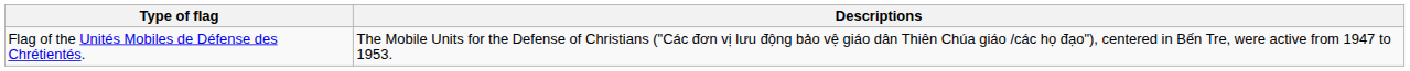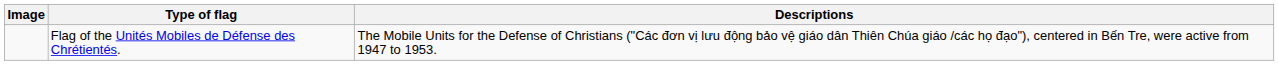 <table class="wikitable">
 <tr>
+<th>Image</th>
 <th>Type of flag</th>
 <th>Descriptions</th>
 </tr>
 <tr>
+<td></td>
 <td>Flag of the <a href='#'>Unités Mobiles de Défense des Chrétientés</a>.</td>
 <td>The Mobile Units for the Defense of Christians ("Các đơn vị lưu động bảo vệ giáo dân Thiên Chúa giáo /các họ đạo"), centered in Bến Tre, were active from 1947 to 1953.</td>
 </tr>
 </table>
